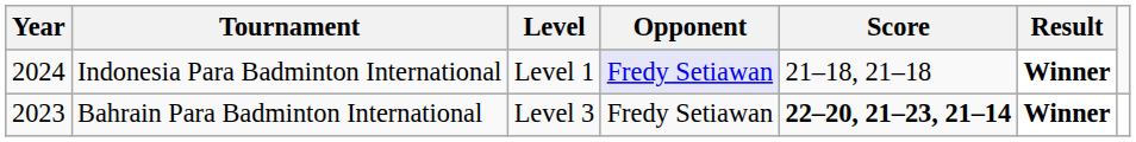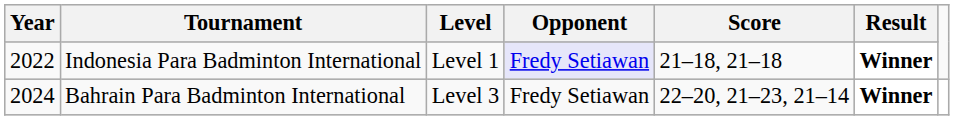 <table class="sortable wikitable" style="font-size: 90%;">
 <tr>
 <th>Year</th>
 <th>Tournament</th>
 <th>Level</th>
 <th>Opponent</th>
 <th>Score</th>
 <th>Result</th>
 </tr>
 <tr>
-<td align="center">2024</td>
+<td align="center">2022</td>
 <td align="left">Indonesia Para Badminton International</td>
 <td align="left">Level 1</td>
 <td align="left" style="background: lavender;"> <a href='#'>Fredy Setiawan</a></td>
 <td align="left">21–18, 21–18</td>
 <td style="text-align:left; background:white"> <strong>Winner</strong></td>
 </tr>
 <tr>
-<td align="center">2023</td>
+<td align="center">2024</td>
 <td align="left">Bahrain Para Badminton International</td>
 <td align="left">Level 3</td>
 <td align="left"> Fredy Setiawan</td>
-<td align="left"><strong>22–20, 21–23, 21–14</strong></td>
+<td align="left">22–20, 21–23, 21–14</td>
 <td style="text-align:left; background:white"> <strong>Winner</strong></td>
 <td style="text-align:center; background:white"></td>
 </tr>
 </table>
